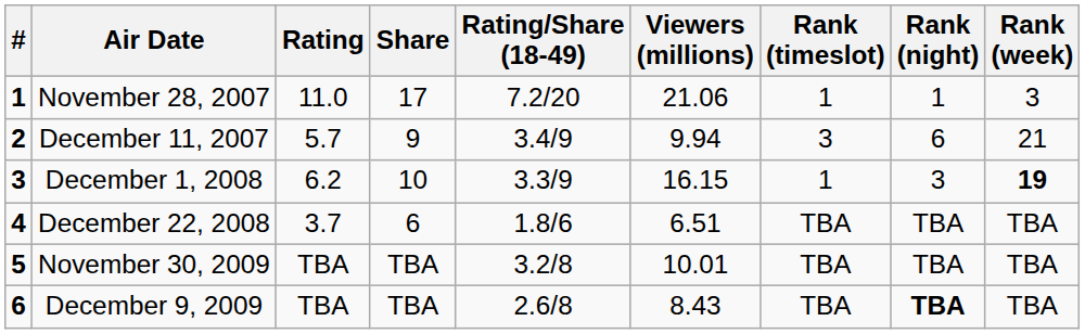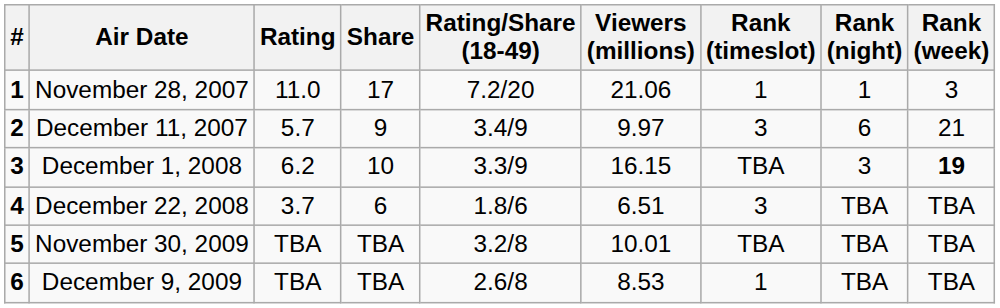 <table class="wikitable sortable" style="text-align:center">
 <tr>
 <th>#</th>
 <th>Air Date</th>
 <th>Rating</th>
 <th>Share</th>
 <th>Rating/Share<br>(18-49)</th>
 <th>Viewers<br>(millions)</th>
 <th>Rank<br>(timeslot)</th>
 <th>Rank<br>(night)</th>
 <th>Rank<br>(week)</th>
 </tr>
 <tr>
 <td><strong>1</strong></td>
 <td>November 28, 2007</td>
 <td>11.0</td>
 <td>17</td>
 <td>7.2/20</td>
 <td>21.06</td>
 <td>1</td>
 <td>1</td>
 <td>3</td>
 </tr>
 <tr>
 <td><strong>2</strong></td>
 <td>December 11, 2007</td>
 <td>5.7</td>
 <td>9</td>
 <td>3.4/9</td>
-<td>9.94</td>
+<td>9.97</td>
 <td>3</td>
 <td>6</td>
 <td>21</td>
 </tr>
 <tr>
 <td><strong>3</strong></td>
 <td>December 1, 2008</td>
 <td>6.2</td>
 <td>10</td>
 <td>3.3/9</td>
 <td>16.15</td>
-<td>1</td>
+<td>TBA</td>
 <td>3</td>
 <td><strong>19</strong></td>
 </tr>
 <tr>
 <td><strong>4</strong></td>
 <td>December 22, 2008</td>
 <td>3.7</td>
 <td>6</td>
 <td>1.8/6</td>
 <td>6.51</td>
-<td>TBA</td>
+<td>3</td>
 <td>TBA</td>
 <td>TBA</td>
 </tr>
 <tr>
 <td><strong>5</strong></td>
 <td>November 30, 2009</td>
 <td>TBA</td>
 <td>TBA</td>
 <td>3.2/8</td>
 <td>10.01</td>
 <td>TBA</td>
 <td>TBA</td>
 <td>TBA</td>
 </tr>
 <tr>
 <td><strong>6</strong></td>
 <td>December 9, 2009</td>
 <td>TBA</td>
 <td>TBA</td>
 <td>2.6/8</td>
-<td>8.43</td>
+<td>8.53</td>
+<td>1</td>
 <td>TBA</td>
-<td><strong>TBA</strong></td>
 <td>TBA</td>
 </tr>
 </table>
